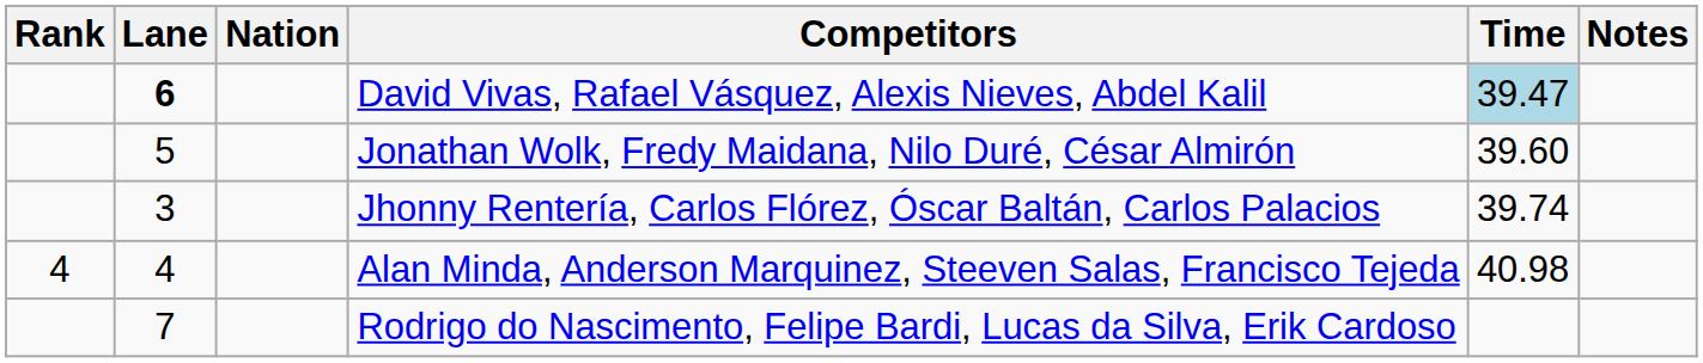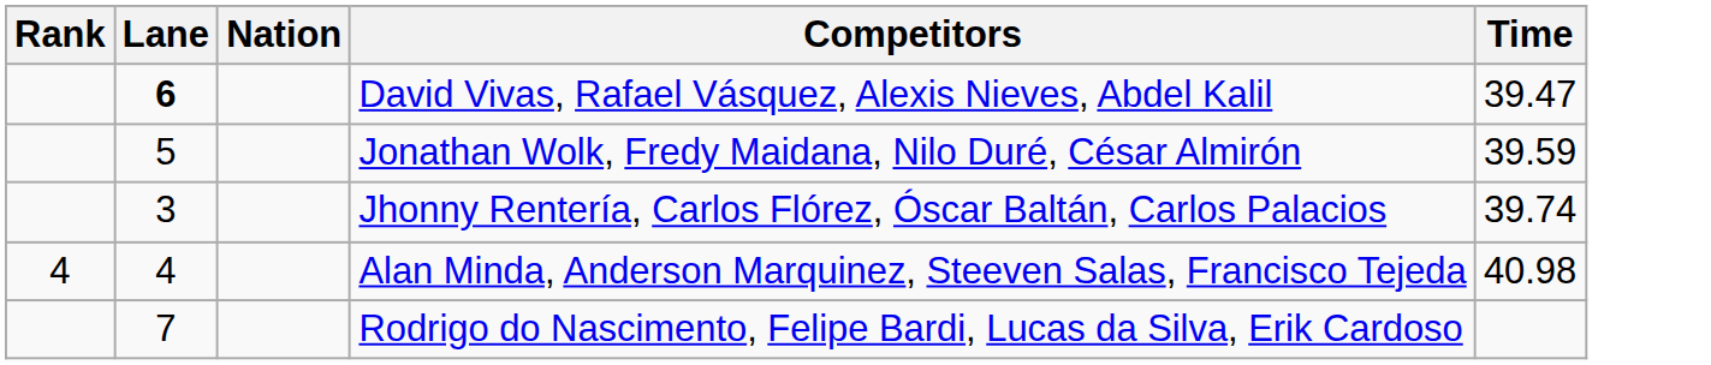 <table class="wikitable sortable" style="text-align:center">
 <tr>
 <th>Rank</th>
 <th>Lane</th>
 <th>Nation</th>
 <th>Competitors</th>
 <th>Time</th>
-<th>Notes</th>
 </tr>
 <tr>
 <td></td>
 <td><strong>6</strong></td>
 <td align=left></td>
 <td align=left><a href='#'>David Vivas</a>, <a href='#'>Rafael Vásquez</a>, <a href='#'>Alexis Nieves</a>, <a href='#'>Abdel Kalil</a></td>
-<td style="background: lightblue;">39.47</td>
-<td></td>
+<td>39.47</td>
 </tr>
 <tr>
 <td></td>
 <td>5</td>
 <td align=left></td>
 <td align=left><a href='#'>Jonathan Wolk</a>, <a href='#'>Fredy Maidana</a>, <a href='#'>Nilo Duré</a>, <a href='#'>César Almirón</a></td>
-<td>39.60</td>
-<td></td>
+<td>39.59</td>
 </tr>
 <tr>
 <td></td>
 <td>3</td>
 <td align=left></td>
 <td align=left><a href='#'>Jhonny Rentería</a>, <a href='#'>Carlos Flórez</a>, <a href='#'>Óscar Baltán</a>, <a href='#'>Carlos Palacios</a></td>
 <td>39.74</td>
-<td></td>
 </tr>
 <tr>
 <td>4</td>
 <td>4</td>
 <td align=left></td>
 <td align=left><a href='#'>Alan Minda</a>, <a href='#'>Anderson Marquinez</a>, <a href='#'>Steeven Salas</a>, <a href='#'>Francisco Tejeda</a></td>
 <td>40.98</td>
-<td></td>
 </tr>
 <tr>
 <td></td>
 <td>7</td>
 <td align=left></td>
 <td align=left><a href='#'>Rodrigo do Nascimento</a>, <a href='#'>Felipe Bardi</a>, <a href='#'>Lucas da Silva</a>, <a href='#'>Erik Cardoso</a></td>
 <td></td>
-<td></td>
 </tr>
 </table>
